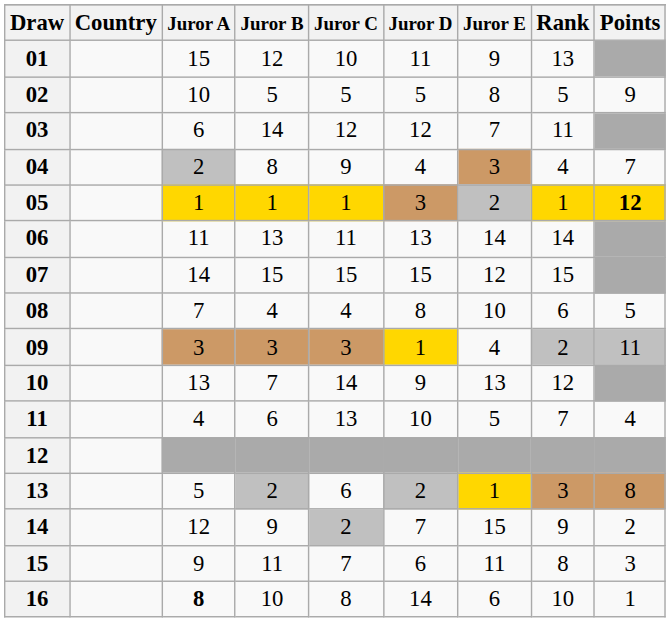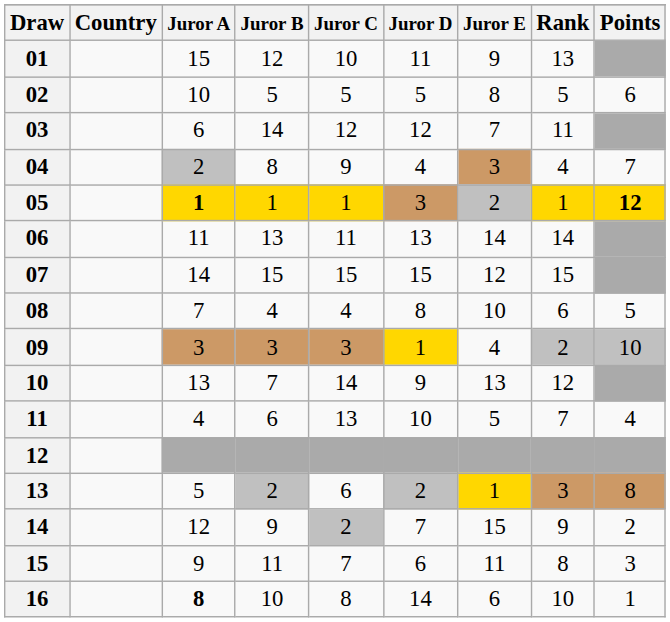 <table class="sortable wikitable collapsible plainrowheaders" style="text-align:center;">
 <tr>
 </tr>
 <tr>
 <th scope="col">Draw</th>
 <th scope="col">Country</th>
 <th scope="col"><small>Juror A</small></th>
 <th scope="col"><small>Juror B</small></th>
 <th scope="col"><small>Juror C</small></th>
 <th scope="col"><small>Juror D</small></th>
 <th scope="col"><small>Juror E</small></th>
 <th scope="col">Rank</th>
 <th scope="col">Points</th>
 </tr>
 <tr>
 <th scope="row" style="text-align:center;">01</th>
 <td style="text-align:left;"></td>
 <td>15</td>
 <td>12</td>
 <td>10</td>
 <td>11</td>
 <td>9</td>
 <td>13</td>
 <td style="background:#AAAAAA;"></td>
 </tr>
 <tr>
 <th scope="row" style="text-align:center;">02</th>
 <td style="text-align:left;"></td>
 <td>10</td>
 <td>5</td>
 <td>5</td>
 <td>5</td>
 <td>8</td>
 <td>5</td>
-<td>9</td>
+<td>6</td>
 </tr>
 <tr>
 <th scope="row" style="text-align:center;">03</th>
 <td style="text-align:left;"></td>
 <td>6</td>
 <td>14</td>
 <td>12</td>
 <td>12</td>
 <td>7</td>
 <td>11</td>
 <td style="background:#AAAAAA;"></td>
 </tr>
 <tr>
 <th scope="row" style="text-align:center;">04</th>
 <td style="text-align:left;"></td>
 <td style="background:silver;">2</td>
 <td>8</td>
 <td>9</td>
 <td>4</td>
 <td style="background:#CC9966;">3</td>
 <td>4</td>
 <td>7</td>
 </tr>
 <tr>
 <th scope="row" style="text-align:center;">05</th>
 <td style="text-align:left;"></td>
-<td style="background:gold;">1</td>
+<td style="background:gold;"><strong>1</strong></td>
 <td style="background:gold;">1</td>
 <td style="background:gold;">1</td>
 <td style="background:#CC9966;">3</td>
 <td style="background:silver;">2</td>
 <td style="background:gold;">1</td>
 <td style="background:gold;"><strong>12</strong></td>
 </tr>
 <tr>
 <th scope="row" style="text-align:center;">06</th>
 <td style="text-align:left;"></td>
 <td>11</td>
 <td>13</td>
 <td>11</td>
 <td>13</td>
 <td>14</td>
 <td>14</td>
 <td style="background:#AAAAAA;"></td>
 </tr>
 <tr>
 <th scope="row" style="text-align:center;">07</th>
 <td style="text-align:left;"></td>
 <td>14</td>
 <td>15</td>
 <td>15</td>
 <td>15</td>
 <td>12</td>
 <td>15</td>
 <td style="background:#AAAAAA;"></td>
 </tr>
 <tr>
 <th scope="row" style="text-align:center;">08</th>
 <td style="text-align:left;"></td>
 <td>7</td>
 <td>4</td>
 <td>4</td>
 <td>8</td>
 <td>10</td>
 <td>6</td>
 <td>5</td>
 </tr>
 <tr>
 <th scope="row" style="text-align:center;">09</th>
 <td style="text-align:left;"></td>
 <td style="background:#CC9966;">3</td>
 <td style="background:#CC9966;">3</td>
 <td style="background:#CC9966;">3</td>
 <td style="background:gold;">1</td>
 <td>4</td>
 <td style="background:silver;">2</td>
-<td style="background:silver;">11</td>
+<td style="background:silver;">10</td>
 </tr>
 <tr>
 <th scope="row" style="text-align:center;">10</th>
 <td style="text-align:left;"></td>
 <td>13</td>
 <td>7</td>
 <td>14</td>
 <td>9</td>
 <td>13</td>
 <td>12</td>
 <td style="background:#AAAAAA;"></td>
 </tr>
 <tr>
 <th scope="row" style="text-align:center;">11</th>
 <td style="text-align:left;"></td>
 <td>4</td>
 <td>6</td>
 <td>13</td>
 <td>10</td>
 <td>5</td>
 <td>7</td>
 <td>4</td>
 </tr>
 <tr class="sortbottom">
 <th scope="row" style="text-align:center;">12</th>
 <td style="text-align:left;"></td>
 <td style="background:#AAAAAA;"></td>
 <td style="background:#AAAAAA;"></td>
 <td style="background:#AAAAAA;"></td>
 <td style="background:#AAAAAA;"></td>
 <td style="background:#AAAAAA;"></td>
 <td style="background:#AAAAAA;"></td>
 <td style="background:#AAAAAA;"></td>
 </tr>
 <tr>
 <th scope="row" style="text-align:center;">13</th>
 <td style="text-align:left;"></td>
 <td>5</td>
 <td style="background:silver;">2</td>
 <td>6</td>
 <td style="background:silver;">2</td>
 <td style="background:gold;">1</td>
 <td style="background:#CC9966;">3</td>
 <td style="background:#CC9966;">8</td>
 </tr>
 <tr>
 <th scope="row" style="text-align:center;">14</th>
 <td style="text-align:left;"></td>
 <td>12</td>
 <td>9</td>
 <td style="background:silver;">2</td>
 <td>7</td>
 <td>15</td>
 <td>9</td>
 <td>2</td>
 </tr>
 <tr>
 <th scope="row" style="text-align:center;">15</th>
 <td style="text-align:left;"></td>
 <td>9</td>
 <td>11</td>
 <td>7</td>
 <td>6</td>
 <td>11</td>
 <td>8</td>
 <td>3</td>
 </tr>
 <tr>
 <th scope="row" style="text-align:center;">16</th>
 <td style="text-align:left;"></td>
 <td><strong>8</strong></td>
 <td>10</td>
 <td>8</td>
 <td>14</td>
 <td>6</td>
 <td>10</td>
 <td>1</td>
 </tr>
 </table>
